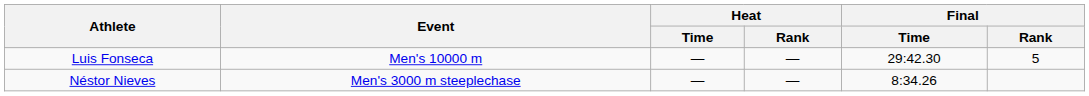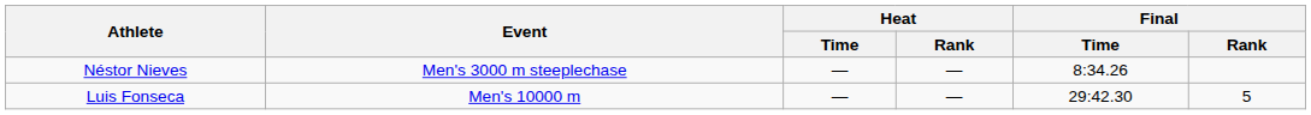 <table class="wikitable" style="font-size:95%; text-align:center;" width="95%">
 <tr>
 <th rowspan="2">Athlete</th>
 <th rowspan="2">Event</th>
 <th colspan="2">Heat</th>
 <th colspan="2">Final</th>
 </tr>
 <tr>
 <th>Time</th>
 <th>Rank</th>
 <th>Time</th>
 <th>Rank</th>
 </tr>
 <tr>
+<td width=20%><a href='#'>Néstor Nieves</a></td>
+<td><a href='#'>Men's 3000 m steeplechase</a></td>
+<td>—</td>
+<td>—</td>
+<td>8:34.26</td>
+<td></td>
+</tr>
+<tr>
 <td width=20%><a href='#'>Luis Fonseca</a></td>
 <td><a href='#'>Men's 10000 m</a></td>
 <td>—</td>
 <td>—</td>
 <td>29:42.30</td>
 <td>5</td>
 </tr>
-<tr>
-<td width=20%><a href='#'>Néstor Nieves</a></td>
-<td><a href='#'>Men's 3000 m steeplechase</a></td>
-<td>—</td>
-<td>—</td>
-<td>8:34.26</td>
-<td></td>
-</tr>
 </table>
